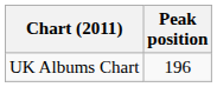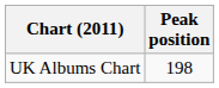 <table class="wikitable sortable">
 <tr>
 <th>Chart (2011)</th>
 <th>Peak<br>position</th>
 </tr>
 <tr>
 <td align="left">UK Albums Chart</td>
-<td style="text-align:center;">196</td>
+<td style="text-align:center;">198</td>
 </tr>
 </table>
